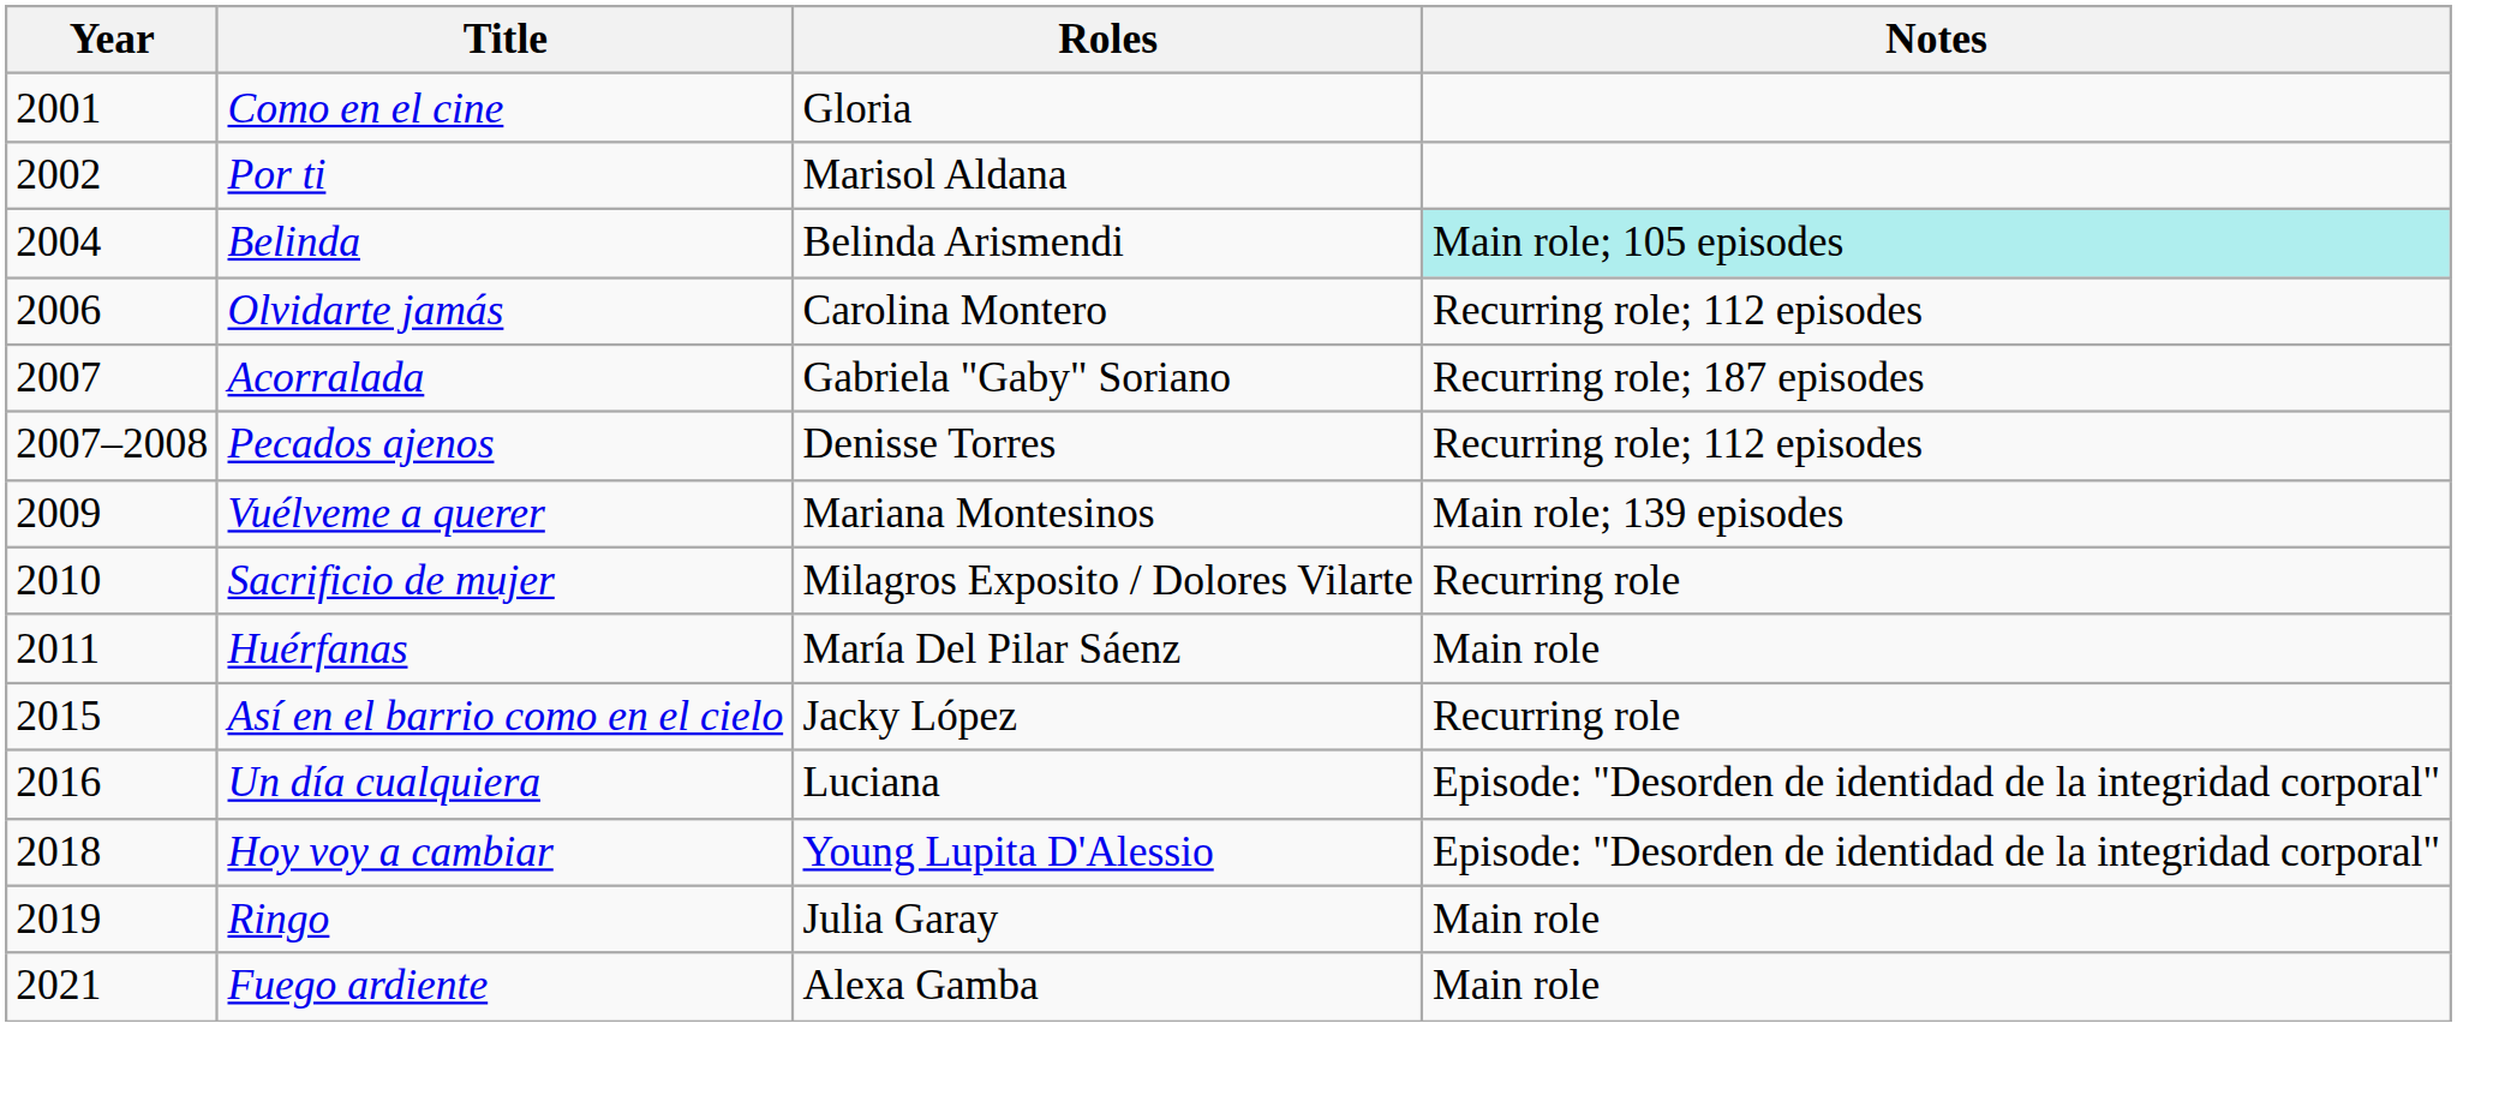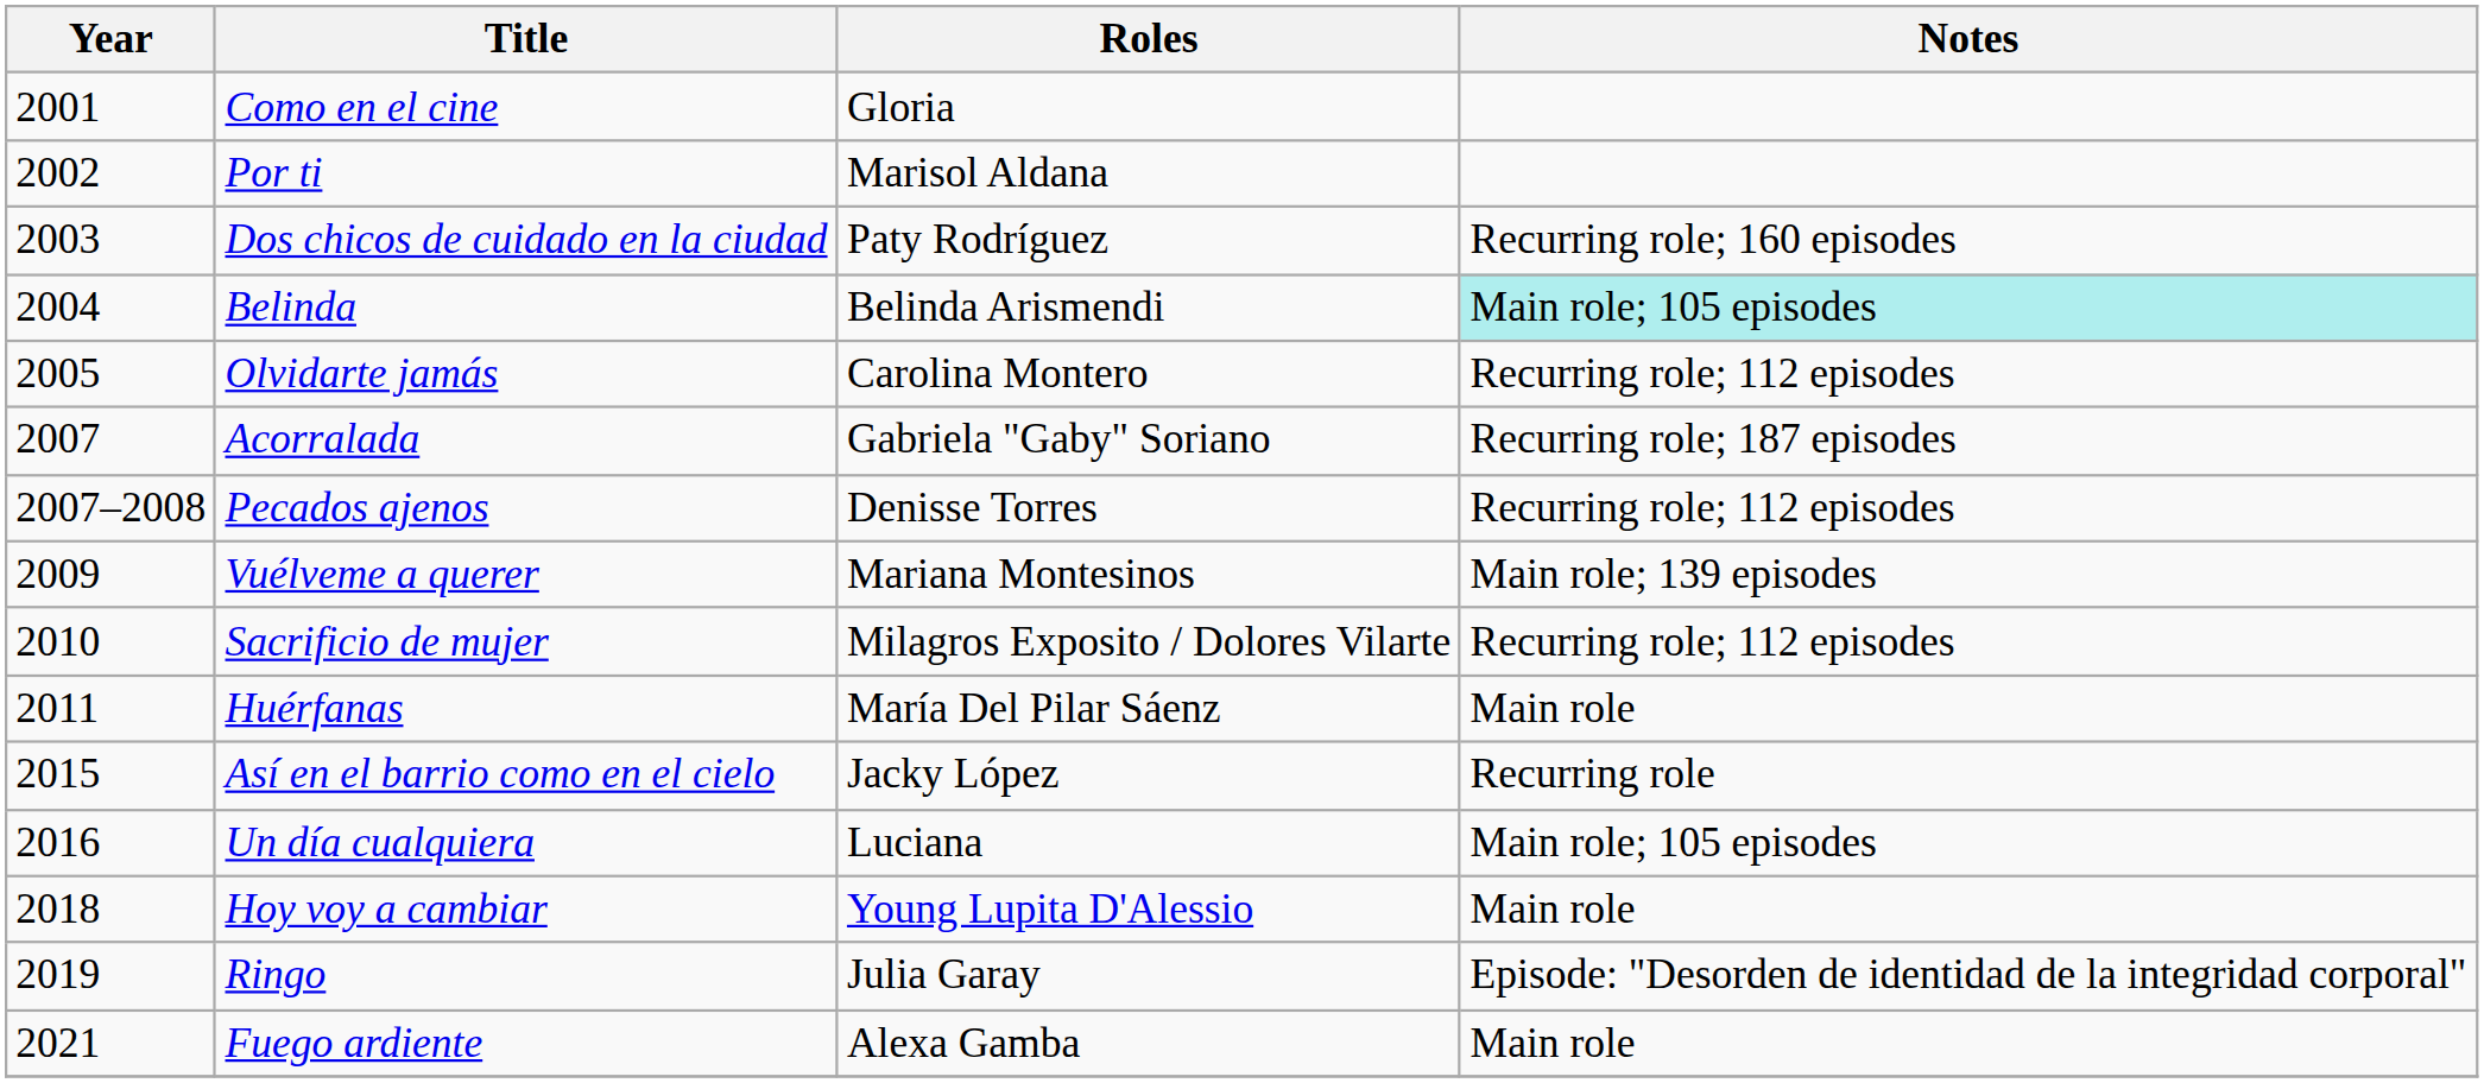 <table class="wikitable sortable">
 <tr>
 <th>Year</th>
 <th>Title</th>
 <th>Roles</th>
 <th>Notes</th>
 </tr>
 <tr>
 <td>2001</td>
 <td><em><a href='#'>Como en el cine</a></em></td>
 <td>Gloria</td>
 <td></td>
 </tr>
 <tr>
 <td>2002</td>
 <td><em><a href='#'>Por ti</a></em></td>
 <td>Marisol Aldana</td>
 <td></td>
 </tr>
 <tr>
+<td>2003</td>
+<td><em><a href='#'>Dos chicos de cuidado en la ciudad</a></em></td>
+<td>Paty Rodríguez</td>
+<td>Recurring role; 160 episodes</td>
+</tr>
+<tr>
 <td>2004</td>
 <td><em><a href='#'>Belinda</a></em></td>
 <td>Belinda Arismendi</td>
 <td style="background: paleturquoise;">Main role; 105 episodes</td>
 </tr>
 <tr>
-<td>2006</td>
+<td>2005</td>
 <td><em><a href='#'>Olvidarte jamás</a></em></td>
 <td>Carolina Montero</td>
 <td>Recurring role; 112 episodes</td>
 </tr>
 <tr>
 <td>2007</td>
 <td><em><a href='#'>Acorralada</a></em></td>
 <td>Gabriela "Gaby" Soriano</td>
 <td>Recurring role; 187 episodes</td>
 </tr>
 <tr>
 <td>2007–2008</td>
 <td><em><a href='#'>Pecados ajenos</a></em></td>
 <td>Denisse Torres</td>
 <td>Recurring role; 112 episodes</td>
 </tr>
 <tr>
 <td>2009</td>
 <td><em><a href='#'>Vuélveme a querer</a></em></td>
 <td>Mariana Montesinos</td>
 <td>Main role; 139 episodes</td>
 </tr>
 <tr>
 <td>2010</td>
 <td><em><a href='#'>Sacrificio de mujer</a></em></td>
 <td>Milagros Exposito / Dolores Vilarte</td>
-<td>Recurring role</td>
+<td>Recurring role; 112 episodes</td>
 </tr>
 <tr>
 <td>2011</td>
 <td><em><a href='#'>Huérfanas</a></em></td>
 <td>María Del Pilar Sáenz</td>
 <td>Main role</td>
 </tr>
 <tr>
 <td>2015</td>
 <td><em><a href='#'>Así en el barrio como en el cielo</a></em></td>
 <td>Jacky López</td>
 <td>Recurring role</td>
 </tr>
 <tr>
 <td>2016</td>
 <td><em><a href='#'>Un día cualquiera</a></em></td>
 <td>Luciana</td>
-<td>Episode: "Desorden de identidad de la integridad corporal"</td>
+<td>Main role; 105 episodes</td>
 </tr>
 <tr>
 <td>2018</td>
 <td><em><a href='#'>Hoy voy a cambiar</a></em></td>
 <td><a href='#'>Young Lupita D'Alessio</a></td>
-<td>Episode: "Desorden de identidad de la integridad corporal"</td>
+<td>Main role</td>
 </tr>
 <tr>
 <td>2019</td>
 <td><em><a href='#'>Ringo</a></em></td>
 <td>Julia Garay</td>
-<td>Main role</td>
+<td>Episode: "Desorden de identidad de la integridad corporal"</td>
 </tr>
 <tr>
 <td>2021</td>
 <td><em><a href='#'>Fuego ardiente</a></em></td>
 <td>Alexa Gamba</td>
 <td>Main role</td>
 </tr>
 <tr>
 </tr>
 </table>
